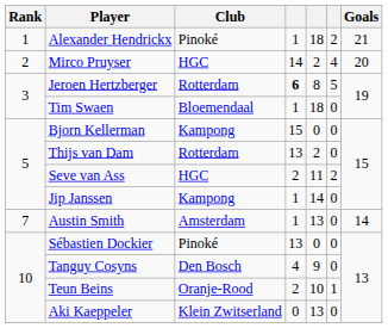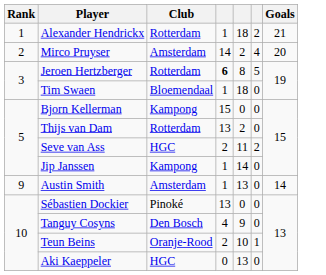 <table class="wikitable" style="text-align:center">
 <tr>
 <th>Rank</th>
 <th>Player</th>
 <th>Club</th>
 <th></th>
 <th></th>
 <th></th>
 <th>Goals</th>
 </tr>
 <tr>
 <td>1</td>
 <td align=left> <a href='#'>Alexander Hendrickx</a></td>
-<td align=left>Pinoké</td>
+<td align=left><a href='#'>Rotterdam</a></td>
 <td>1</td>
 <td>18</td>
 <td>2</td>
 <td>21</td>
 </tr>
 <tr>
 <td>2</td>
 <td align=left> <a href='#'>Mirco Pruyser</a></td>
-<td align=left><a href='#'>HGC</a></td>
+<td align=left><a href='#'>Amsterdam</a></td>
 <td>14</td>
 <td>2</td>
 <td>4</td>
 <td>20</td>
 </tr>
 <tr>
 <td rowspan=2>3</td>
 <td align=left> <a href='#'>Jeroen Hertzberger</a></td>
 <td align=left><a href='#'>Rotterdam</a></td>
 <td><strong>6</strong></td>
 <td>8</td>
 <td>5</td>
 <td rowspan=2>19</td>
 </tr>
 <tr>
 <td align=left> <a href='#'>Tim Swaen</a></td>
 <td align=left><a href='#'>Bloemendaal</a></td>
 <td>1</td>
 <td>18</td>
 <td>0</td>
 </tr>
 <tr>
 <td rowspan=4>5</td>
 <td align=left> <a href='#'>Bjorn Kellerman</a></td>
 <td align=left><a href='#'>Kampong</a></td>
 <td>15</td>
 <td>0</td>
 <td>0</td>
 <td rowspan=4>15</td>
 </tr>
 <tr>
 <td align=left> <a href='#'>Thijs van Dam</a></td>
 <td align=left><a href='#'>Rotterdam</a></td>
 <td>13</td>
 <td>2</td>
 <td>0</td>
 </tr>
 <tr>
 <td align=left> <a href='#'>Seve van Ass</a></td>
 <td align=left><a href='#'>HGC</a></td>
 <td>2</td>
 <td>11</td>
 <td>2</td>
 </tr>
 <tr>
 <td align=left> <a href='#'>Jip Janssen</a></td>
 <td align=left><a href='#'>Kampong</a></td>
 <td>1</td>
 <td>14</td>
 <td>0</td>
 </tr>
 <tr>
-<td>7</td>
+<td>9</td>
 <td align=left> <a href='#'>Austin Smith</a></td>
 <td align=left><a href='#'>Amsterdam</a></td>
 <td>1</td>
 <td>13</td>
 <td>0</td>
 <td>14</td>
 </tr>
 <tr>
 <td rowspan=4>10</td>
 <td align=left> <a href='#'>Sébastien Dockier</a></td>
 <td align=left>Pinoké</td>
 <td>13</td>
 <td>0</td>
 <td>0</td>
 <td rowspan=4>13</td>
 </tr>
 <tr>
 <td align=left> <a href='#'>Tanguy Cosyns</a></td>
 <td align=left><a href='#'>Den Bosch</a></td>
 <td>4</td>
 <td>9</td>
 <td>0</td>
 </tr>
 <tr>
 <td align=left> <a href='#'>Teun Beins</a></td>
 <td align=left><a href='#'>Oranje-Rood</a></td>
 <td>2</td>
 <td>10</td>
 <td>1</td>
 </tr>
 <tr>
 <td align=left> <a href='#'>Aki Kaeppeler</a></td>
-<td align=left><a href='#'>Klein Zwitserland</a></td>
+<td align=left><a href='#'>HGC</a></td>
 <td>0</td>
 <td>13</td>
 <td>0</td>
 </tr>
 </table>
